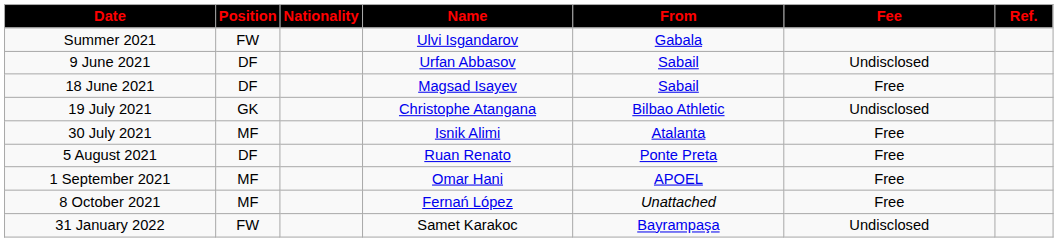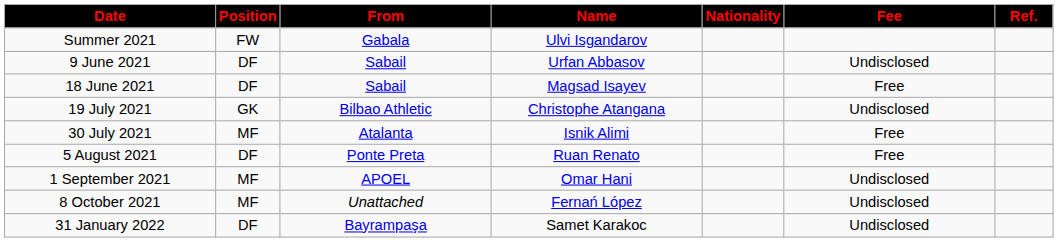 <table class="wikitable"  style="text-align:center; font-size:90%; ">
 <tr>
 <th style="background:#000000; color:#FF0000; width:200px;">Date</th>
 <th style="background:#000000; color:#FF0000; width:50px;">Position</th>
+<th style="background:#000000; color:#FF0000; width:200px;">From</th>
+<th style="background:#000000; color:#FF0000; width:200px;">Name</th>
 <th style="background:#000000; color:#FF0000; width:50px;">Nationality</th>
-<th style="background:#000000; color:#FF0000; width:200px;">Name</th>
-<th style="background:#000000; color:#FF0000; width:200px;">From</th>
 <th style="background:#000000; color:#FF0000; width:200px;">Fee</th>
 <th style="background:#000000; color:#FF0000; width:50px;">Ref.</th>
 </tr>
 <tr>
 <td>Summer 2021</td>
 <td>FW</td>
+<td><a href='#'>Gabala</a></td>
+<td><a href='#'>Ulvi Isgandarov</a></td>
 <td></td>
-<td><a href='#'>Ulvi Isgandarov</a></td>
-<td><a href='#'>Gabala</a></td>
 <td></td>
 <td></td>
 </tr>
 <tr>
 <td>9 June 2021</td>
 <td>DF</td>
+<td><a href='#'>Sabail</a></td>
+<td><a href='#'>Urfan Abbasov</a></td>
 <td></td>
-<td><a href='#'>Urfan Abbasov</a></td>
-<td><a href='#'>Sabail</a></td>
 <td>Undisclosed</td>
 <td></td>
 </tr>
 <tr>
 <td>18 June 2021</td>
 <td>DF</td>
+<td><a href='#'>Sabail</a></td>
+<td><a href='#'>Magsad Isayev</a></td>
 <td></td>
-<td><a href='#'>Magsad Isayev</a></td>
-<td><a href='#'>Sabail</a></td>
 <td>Free</td>
 <td></td>
 </tr>
 <tr>
 <td>19 July 2021</td>
 <td>GK</td>
+<td><a href='#'>Bilbao Athletic</a></td>
+<td><a href='#'>Christophe Atangana</a></td>
 <td></td>
-<td><a href='#'>Christophe Atangana</a></td>
-<td><a href='#'>Bilbao Athletic</a></td>
 <td>Undisclosed</td>
 <td></td>
 </tr>
 <tr>
 <td>30 July 2021</td>
 <td>MF</td>
+<td><a href='#'>Atalanta</a></td>
+<td><a href='#'>Isnik Alimi</a></td>
 <td></td>
-<td><a href='#'>Isnik Alimi</a></td>
-<td><a href='#'>Atalanta</a></td>
 <td>Free</td>
 <td></td>
 </tr>
 <tr>
 <td>5 August 2021</td>
 <td>DF</td>
+<td><a href='#'>Ponte Preta</a></td>
+<td><a href='#'>Ruan Renato</a></td>
 <td></td>
-<td><a href='#'>Ruan Renato</a></td>
-<td><a href='#'>Ponte Preta</a></td>
 <td>Free</td>
 <td></td>
 </tr>
 <tr>
 <td>1 September 2021</td>
 <td>MF</td>
+<td><a href='#'>APOEL</a></td>
+<td><a href='#'>Omar Hani</a></td>
 <td></td>
-<td><a href='#'>Omar Hani</a></td>
-<td><a href='#'>APOEL</a></td>
-<td>Free</td>
+<td>Undisclosed</td>
 <td></td>
 </tr>
 <tr>
 <td>8 October 2021</td>
 <td>MF</td>
+<td><em>Unattached</em></td>
+<td><a href='#'>Fernań López</a></td>
 <td></td>
-<td><a href='#'>Fernań López</a></td>
-<td><em>Unattached</em></td>
-<td>Free</td>
+<td>Undisclosed</td>
 <td></td>
 </tr>
 <tr>
 <td>31 January 2022</td>
-<td>FW</td>
+<td>DF</td>
+<td><a href='#'>Bayrampaşa</a></td>
+<td>Samet Karakoc</td>
 <td></td>
-<td>Samet Karakoc</td>
-<td><a href='#'>Bayrampaşa</a></td>
 <td>Undisclosed</td>
 <td></td>
 </tr>
 </table>
